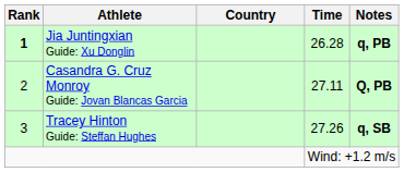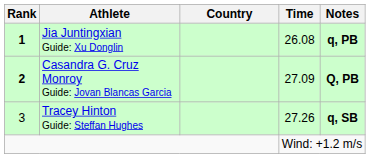 <table class="wikitable sortable" style="text-align:center">
 <tr>
 <th>Rank</th>
 <th style="width:180px">Athlete</th>
 <th style="width:125px">Country</th>
 <th>Time</th>
 <th>Notes</th>
 </tr>
 <tr style="background:#cfc;">
 <td><strong>1</strong></td>
 <td style="text-align:left;"><a href='#'>Jia Juntingxian</a><br><small>Guide: <a href='#'>Xu Donglin</a></small></td>
 <td style="text-align:left;"></td>
-<td>26.28</td>
+<td>26.08</td>
 <td><strong>q, PB</strong></td>
 </tr>
 <tr style="background:#cfc;">
-<td>2</td>
+<td><strong>2</strong></td>
 <td style="text-align:left;"><a href='#'>Casandra G. Cruz Monroy</a><br><small>Guide: <a href='#'>Jovan Blancas Garcia</a></small></td>
 <td style="text-align:left;"></td>
-<td>27.11</td>
+<td>27.09</td>
 <td><strong>Q, PB</strong></td>
 </tr>
 <tr style="background:#cfc;">
 <td>3</td>
 <td style="text-align:left;"><a href='#'>Tracey Hinton</a><br><small>Guide: <a href='#'>Steffan Hughes</a></small></td>
 <td style="text-align:left;"></td>
 <td>27.26</td>
 <td><strong>q, SB</strong></td>
 </tr>
 <tr class="sortbottom">
 <td colspan="3"></td>
 <td colspan="2">Wind: +1.2 m/s</td>
 </tr>
 </table>
